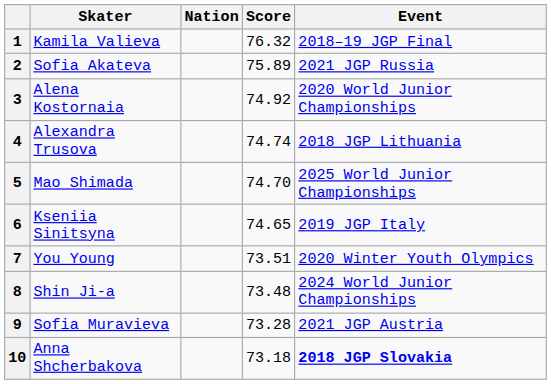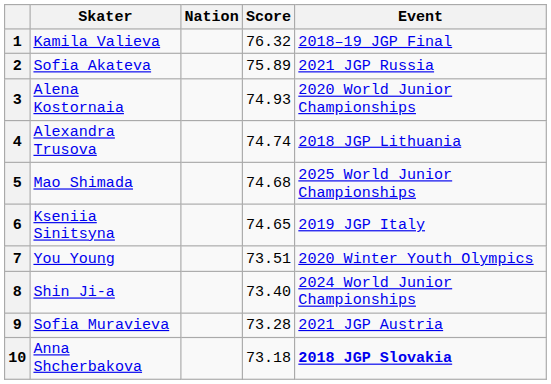 <table class="wikitable sortable" style="text-align:left; width:75%">
 <tr>
 <th scope="col"></th>
 <th scope="col">Skater</th>
 <th scope="col">Nation</th>
 <th scope="col">Score</th>
 <th scope="col">Event</th>
 </tr>
 <tr>
 <th scope="row">1</th>
 <td><a href='#'>Kamila Valieva</a></td>
 <td></td>
 <td style="text-align:center;">76.32</td>
 <td><a href='#'>2018–19 JGP Final</a></td>
 </tr>
 <tr>
 <th scope="row">2</th>
 <td><a href='#'>Sofia Akateva</a></td>
 <td></td>
 <td style="text-align:center;">75.89</td>
 <td><a href='#'>2021 JGP Russia</a></td>
 </tr>
 <tr>
 <th scope="row">3</th>
 <td><a href='#'>Alena Kostornaia</a></td>
 <td></td>
-<td style="text-align:center;">74.92</td>
+<td style="text-align:center;">74.93</td>
 <td><a href='#'>2020 World Junior Championships</a></td>
 </tr>
 <tr>
 <th scope="row">4</th>
 <td><a href='#'>Alexandra Trusova</a></td>
 <td></td>
 <td style="text-align:center;">74.74</td>
 <td><a href='#'>2018 JGP Lithuania</a></td>
 </tr>
 <tr>
 <th scope="row">5</th>
 <td><a href='#'>Mao Shimada</a></td>
 <td></td>
-<td style="text-align:center;">74.70</td>
+<td style="text-align:center;">74.68</td>
 <td><a href='#'>2025 World Junior Championships</a></td>
 </tr>
 <tr>
 <th scope="row">6</th>
 <td><a href='#'>Kseniia Sinitsyna</a></td>
 <td></td>
 <td style="text-align:center;">74.65</td>
 <td><a href='#'>2019 JGP Italy</a></td>
 </tr>
 <tr>
 <th scope="row">7</th>
 <td><a href='#'>You Young</a></td>
 <td></td>
 <td style="text-align:center;">73.51</td>
 <td><a href='#'>2020 Winter Youth Olympics</a></td>
 </tr>
 <tr>
 <th scope="row">8</th>
 <td><a href='#'>Shin Ji-a</a></td>
 <td></td>
-<td style="text-align:center;">73.48</td>
+<td style="text-align:center;">73.40</td>
 <td><a href='#'>2024 World Junior Championships</a></td>
 </tr>
 <tr>
 <th scope="row">9</th>
 <td><a href='#'>Sofia Muravieva</a></td>
 <td></td>
 <td style="text-align:center;">73.28</td>
 <td><a href='#'>2021 JGP Austria</a></td>
 </tr>
 <tr>
 <th scope="row">10</th>
 <td><a href='#'>Anna Shcherbakova</a></td>
 <td></td>
 <td style="text-align:center;">73.18</td>
 <td><strong><a href='#'>2018 JGP Slovakia</a></strong></td>
 </tr>
 </table>
